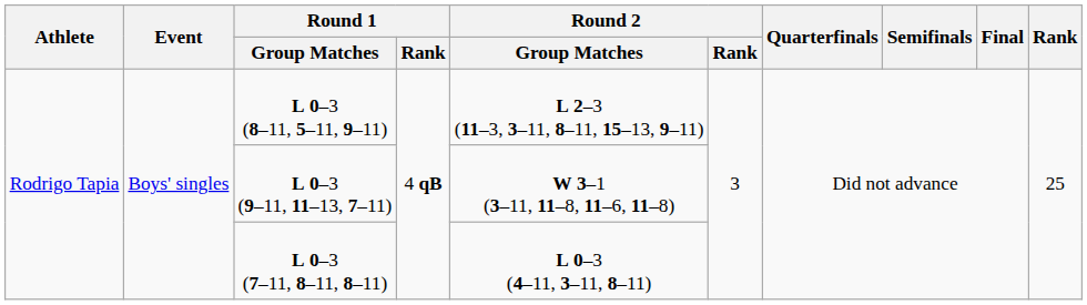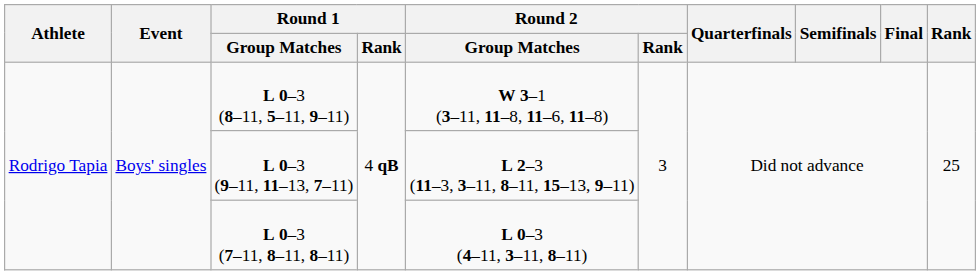 <table class="wikitable" border="1" style="font-size:90%">
 <tr>
 <th rowspan=2>Athlete</th>
 <th rowspan=2>Event</th>
 <th colspan=2>Round 1</th>
 <th colspan=2>Round 2</th>
 <th rowspan=2>Quarterfinals</th>
 <th rowspan=2>Semifinals</th>
 <th rowspan=2>Final</th>
 <th rowspan=2>Rank</th>
 </tr>
 <tr>
 <th>Group Matches</th>
 <th>Rank</th>
 <th>Group Matches</th>
 <th>Rank</th>
 </tr>
 <tr>
 <td rowspan=3><a href='#'>Rodrigo Tapia</a></td>
 <td rowspan=3><a href='#'>Boys' singles</a></td>
 <td align=center> <br> <strong>L</strong> <strong>0</strong>–3 <br> (<strong>8</strong>–11, <strong>5</strong>–11, <strong>9</strong>–11)</td>
 <td rowspan=3 align=center>4 <strong>qB</strong></td>
-<td align=center> <br> <strong>L</strong> <strong>2</strong>–3 <br> (<strong>11</strong>–3, <strong>3</strong>–11, <strong>8</strong>–11, <strong>15</strong>–13, <strong>9</strong>–11)</td>
+<td align=center> <br> <strong>W</strong> <strong>3</strong>–1 <br> (<strong>3</strong>–11, <strong>11</strong>–8, <strong>11</strong>–6, <strong>11</strong>–8)</td>
 <td rowspan=3 align=center>3</td>
 <td rowspan=3 colspan=3 align=center>Did not advance</td>
 <td rowspan=3 align=center>25</td>
 </tr>
 <tr>
 <td align=center> <br> <strong>L</strong> <strong>0</strong>–3 <br> (<strong>9</strong>–11, <strong>11</strong>–13, <strong>7</strong>–11)</td>
-<td align=center> <br> <strong>W</strong> <strong>3</strong>–1 <br> (<strong>3</strong>–11, <strong>11</strong>–8, <strong>11</strong>–6, <strong>11</strong>–8)</td>
+<td align=center> <br> <strong>L</strong> <strong>2</strong>–3 <br> (<strong>11</strong>–3, <strong>3</strong>–11, <strong>8</strong>–11, <strong>15</strong>–13, <strong>9</strong>–11)</td>
 </tr>
 <tr>
 <td align=center> <br> <strong>L</strong> <strong>0</strong>–3 <br> (<strong>7</strong>–11, <strong>8</strong>–11, <strong>8</strong>–11)</td>
 <td align=center> <br> <strong>L</strong> <strong>0</strong>–3 <br> (<strong>4</strong>–11, <strong>3</strong>–11, <strong>8</strong>–11)</td>
 </tr>
 </table>
